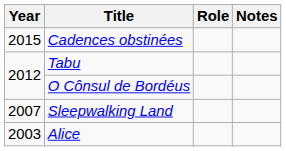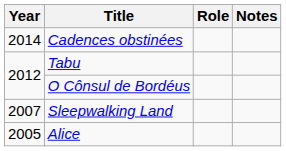 <table class="wikitable sortable">
 <tr>
 <th>Year</th>
 <th>Title</th>
 <th>Role</th>
 <th class="unsortable">Notes</th>
 </tr>
 <tr>
-<td>2015</td>
+<td>2014</td>
 <td><em><a href='#'>Cadences obstinées</a></em></td>
 <td></td>
 <td></td>
 </tr>
 <tr>
 <td rowspan="2">2012</td>
 <td><em><a href='#'>Tabu</a></em></td>
 <td></td>
 <td></td>
 </tr>
 <tr>
 <td><em><a href='#'>O Cônsul de Bordéus</a></em></td>
 <td></td>
 <td></td>
 </tr>
 <tr>
 <td>2007</td>
 <td><em><a href='#'>Sleepwalking Land</a></em></td>
 <td></td>
 <td></td>
 </tr>
 <tr>
-<td>2003</td>
+<td>2005</td>
 <td><em><a href='#'>Alice</a></em></td>
 <td></td>
 <td></td>
 </tr>
 </table>
